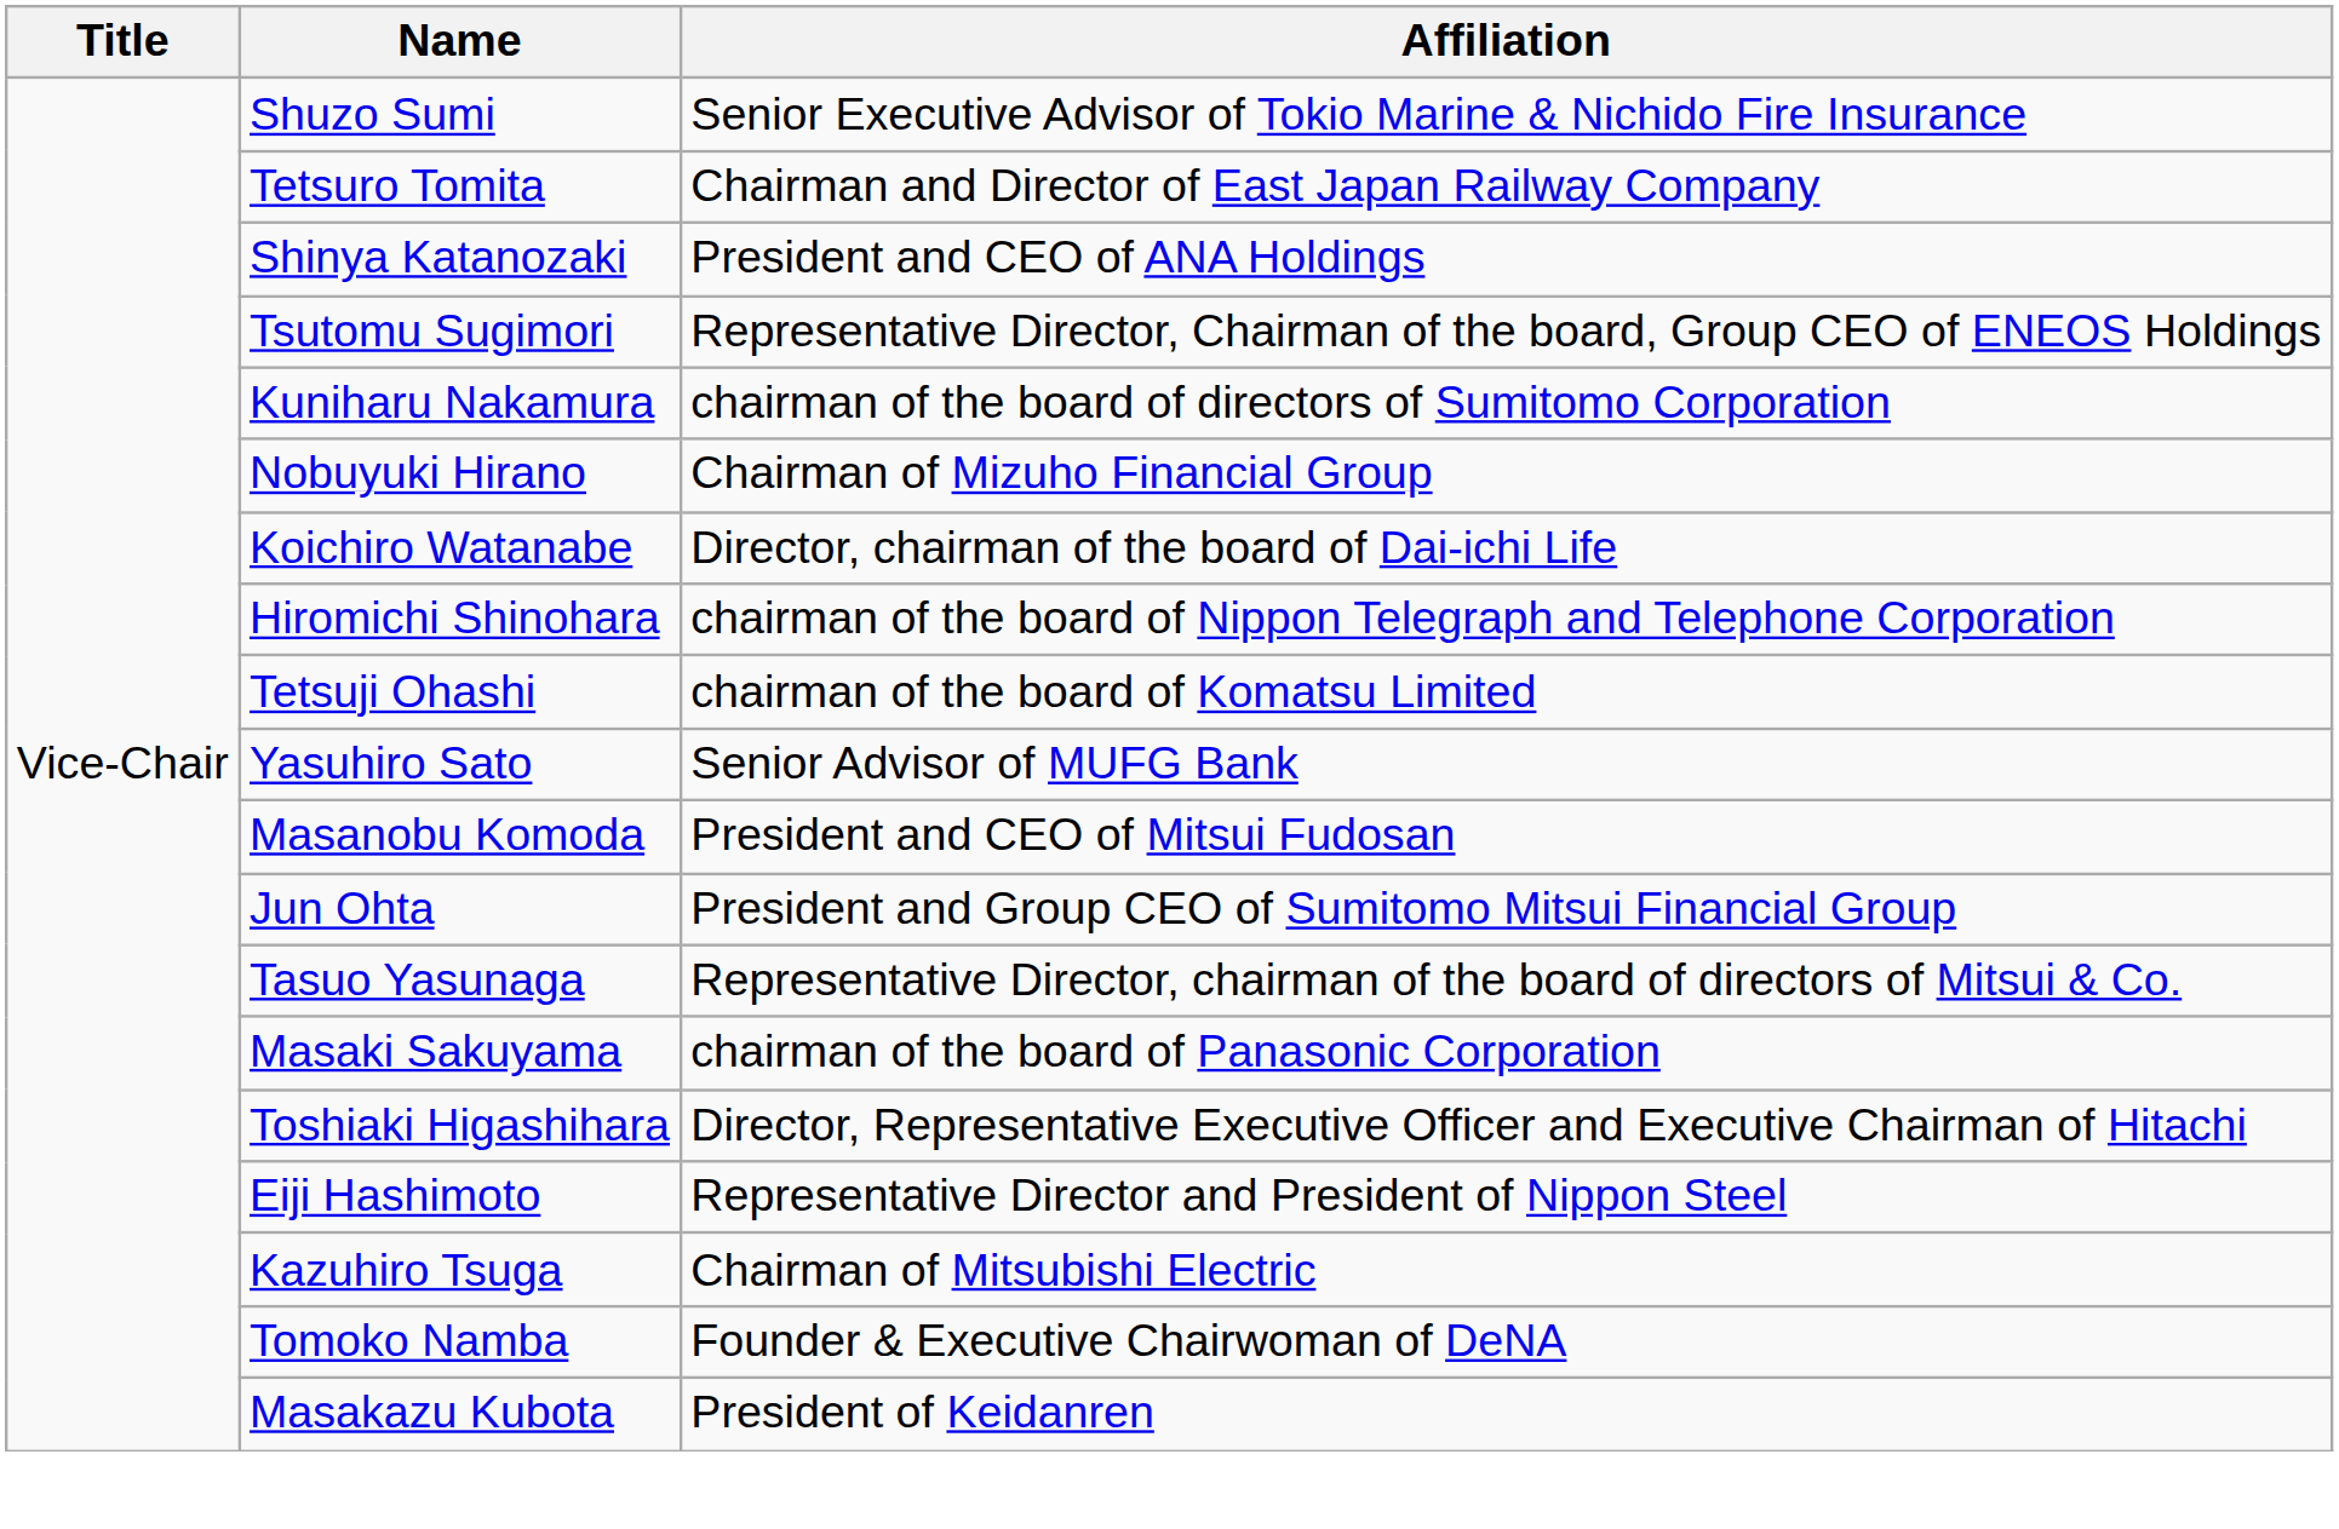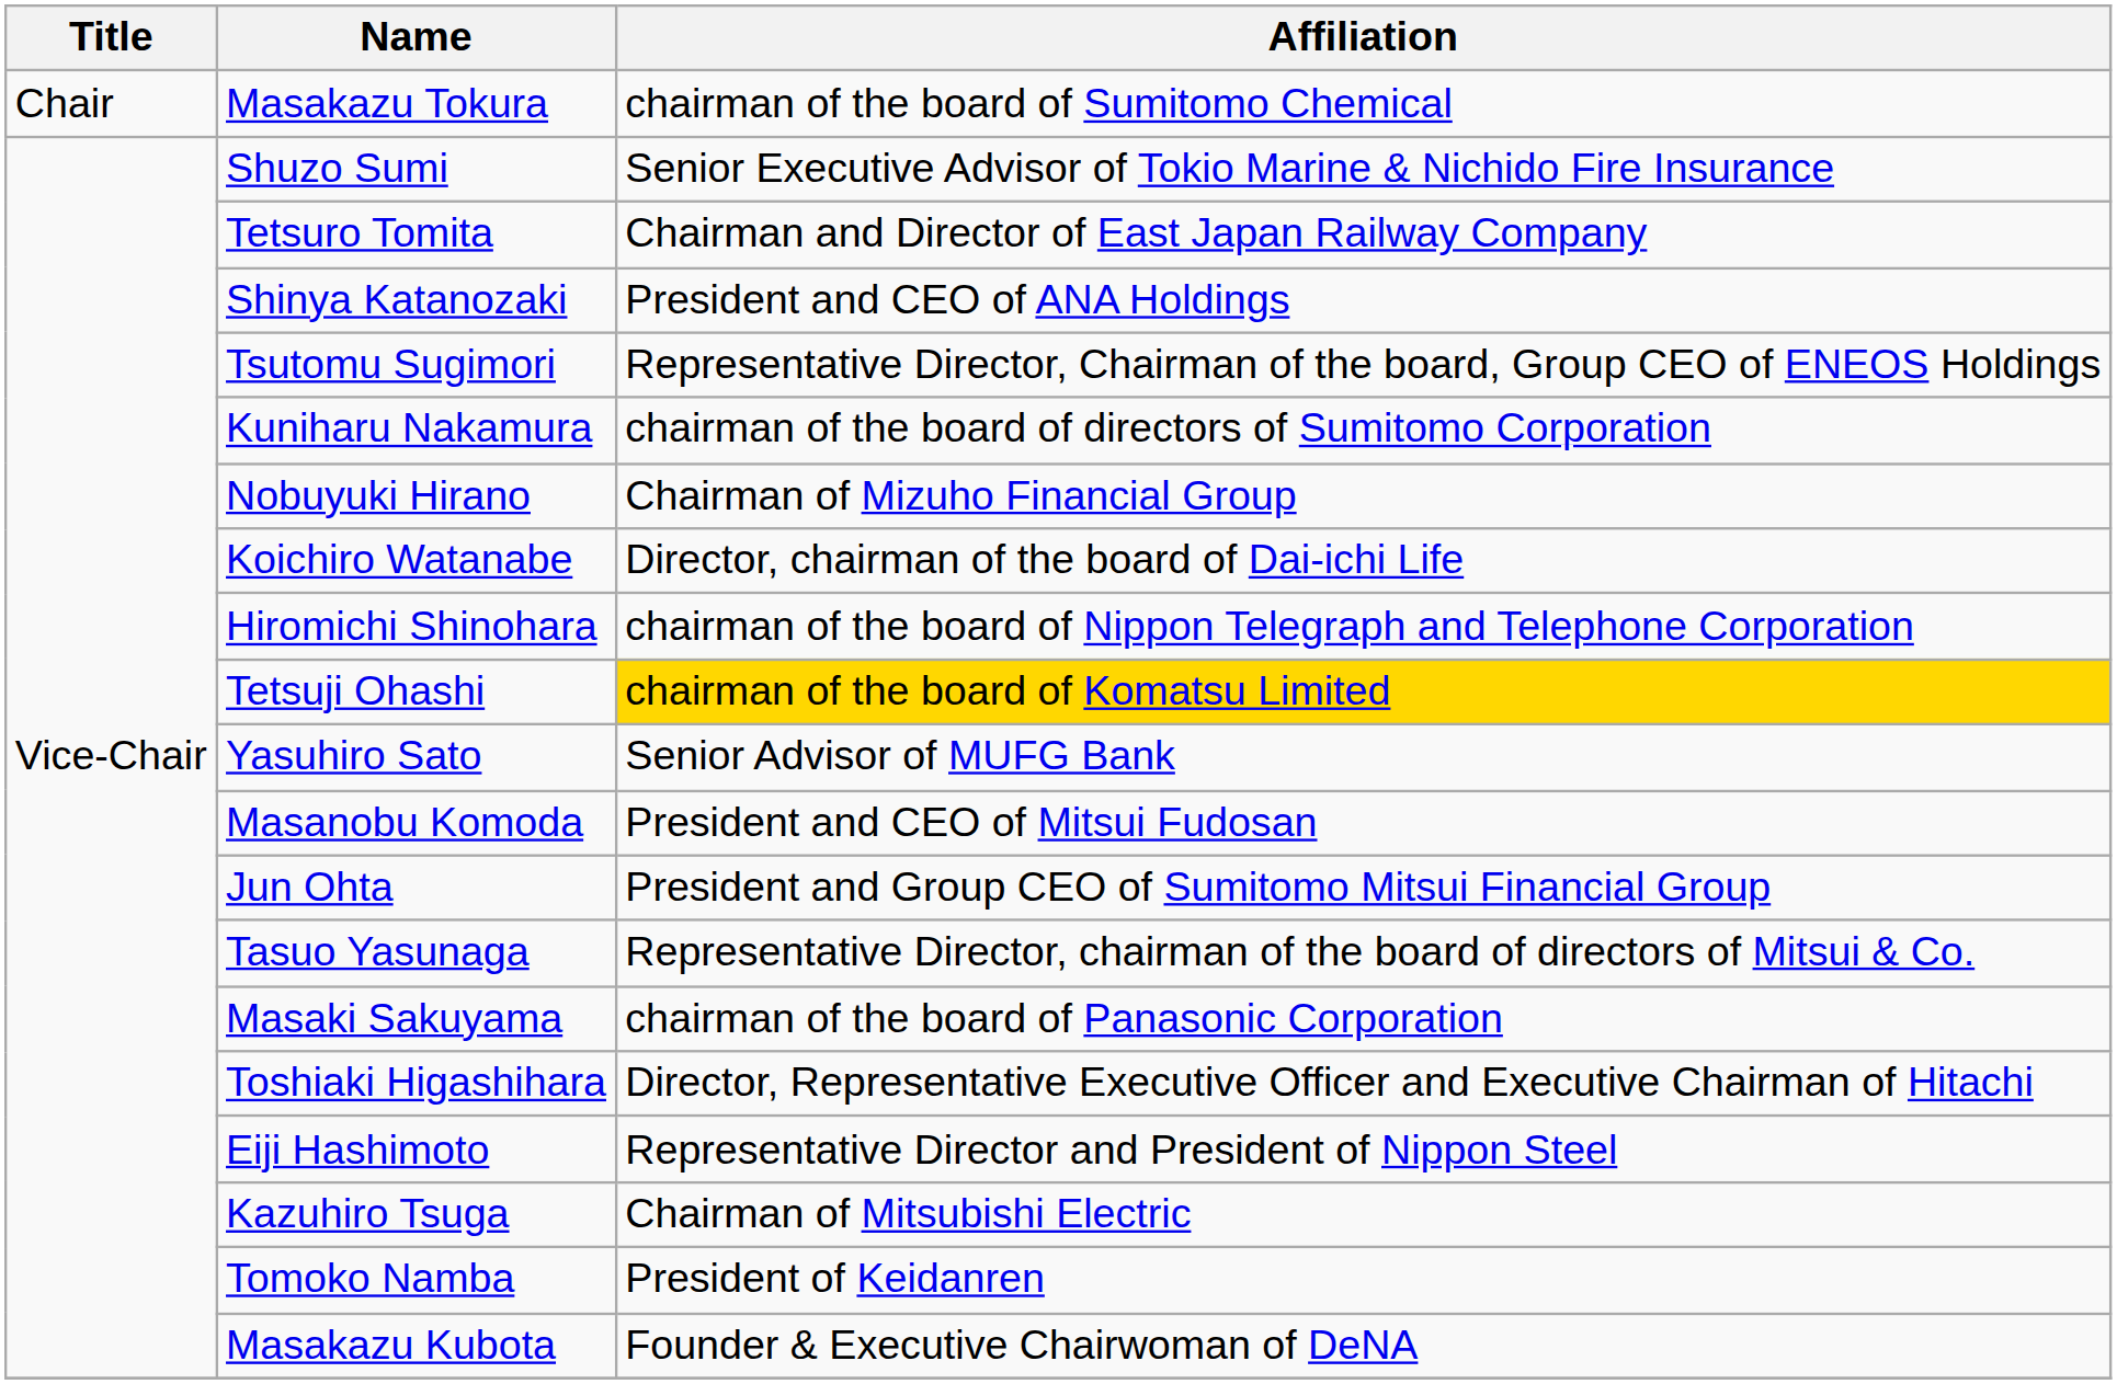 <table class="wikitable">
 <tr>
 <th>Title</th>
 <th>Name</th>
 <th>Affiliation</th>
+</tr>
+<tr>
+<td>Chair</td>
+<td><a href='#'>Masakazu Tokura</a></td>
+<td>chairman of the board of <a href='#'>Sumitomo Chemical</a></td>
 </tr>
 <tr>
 <td rowspan="19">Vice-Chair</td>
 <td><a href='#'>Shuzo Sumi</a></td>
 <td>Senior Executive Advisor of <a href='#'>Tokio Marine & Nichido Fire Insurance</a></td>
 </tr>
 <tr>
 <td><a href='#'>Tetsuro Tomita</a></td>
 <td>Chairman and Director of <a href='#'>East Japan Railway Company</a></td>
 </tr>
 <tr>
 <td><a href='#'>Shinya Katanozaki</a></td>
 <td>President and CEO of <a href='#'>ANA Holdings</a></td>
 </tr>
 <tr>
 <td><a href='#'>Tsutomu Sugimori</a></td>
 <td>Representative Director, Chairman of the board, Group CEO of <a href='#'>ENEOS</a> Holdings</td>
 </tr>
 <tr>
 <td><a href='#'>Kuniharu Nakamura</a></td>
 <td>chairman of the board of directors of <a href='#'>Sumitomo Corporation</a></td>
 </tr>
 <tr>
 <td><a href='#'>Nobuyuki Hirano</a></td>
 <td>Chairman of <a href='#'>Mizuho Financial Group</a></td>
 </tr>
 <tr>
 <td><a href='#'>Koichiro Watanabe</a></td>
 <td>Director, chairman of the board of <a href='#'>Dai-ichi Life</a></td>
 </tr>
 <tr>
 <td><a href='#'>Hiromichi Shinohara</a></td>
 <td>chairman of the board of <a href='#'>Nippon Telegraph and Telephone Corporation</a></td>
 </tr>
 <tr>
 <td><a href='#'>Tetsuji Ohashi</a></td>
-<td>chairman of the board of <a href='#'>Komatsu Limited</a></td>
+<td style="background: gold;">chairman of the board of <a href='#'>Komatsu Limited</a></td>
 </tr>
 <tr>
 <td><a href='#'>Yasuhiro Sato</a></td>
 <td>Senior Advisor of <a href='#'>MUFG Bank</a></td>
 </tr>
 <tr>
 <td><a href='#'>Masanobu Komoda</a></td>
 <td>President and CEO of <a href='#'>Mitsui Fudosan</a></td>
 </tr>
 <tr>
 <td><a href='#'>Jun Ohta</a></td>
 <td>President and Group CEO of <a href='#'>Sumitomo Mitsui Financial Group</a></td>
 </tr>
 <tr>
 <td><a href='#'>Tasuo Yasunaga</a></td>
 <td>Representative Director, chairman of the board of directors of <a href='#'>Mitsui & Co.</a></td>
 </tr>
 <tr>
 <td><a href='#'>Masaki Sakuyama</a></td>
 <td>chairman of the board of <a href='#'>Panasonic Corporation</a></td>
 </tr>
 <tr>
 <td><a href='#'>Toshiaki Higashihara</a></td>
 <td>Director, Representative Executive Officer and Executive Chairman of <a href='#'>Hitachi</a></td>
 </tr>
 <tr>
 <td><a href='#'>Eiji Hashimoto</a></td>
 <td>Representative Director and President of <a href='#'>Nippon Steel</a></td>
 </tr>
 <tr>
 <td><a href='#'>Kazuhiro Tsuga</a></td>
 <td>Chairman of <a href='#'>Mitsubishi Electric</a></td>
 </tr>
 <tr>
 <td><a href='#'>Tomoko Namba</a></td>
-<td>Founder & Executive Chairwoman of <a href='#'>DeNA</a></td>
+<td>President of <a href='#'>Keidanren</a></td>
 </tr>
 <tr>
 <td><a href='#'>Masakazu Kubota</a></td>
-<td>President of <a href='#'>Keidanren</a></td>
+<td>Founder & Executive Chairwoman of <a href='#'>DeNA</a></td>
 </tr>
 <tr>
 </tr>
 </table>
